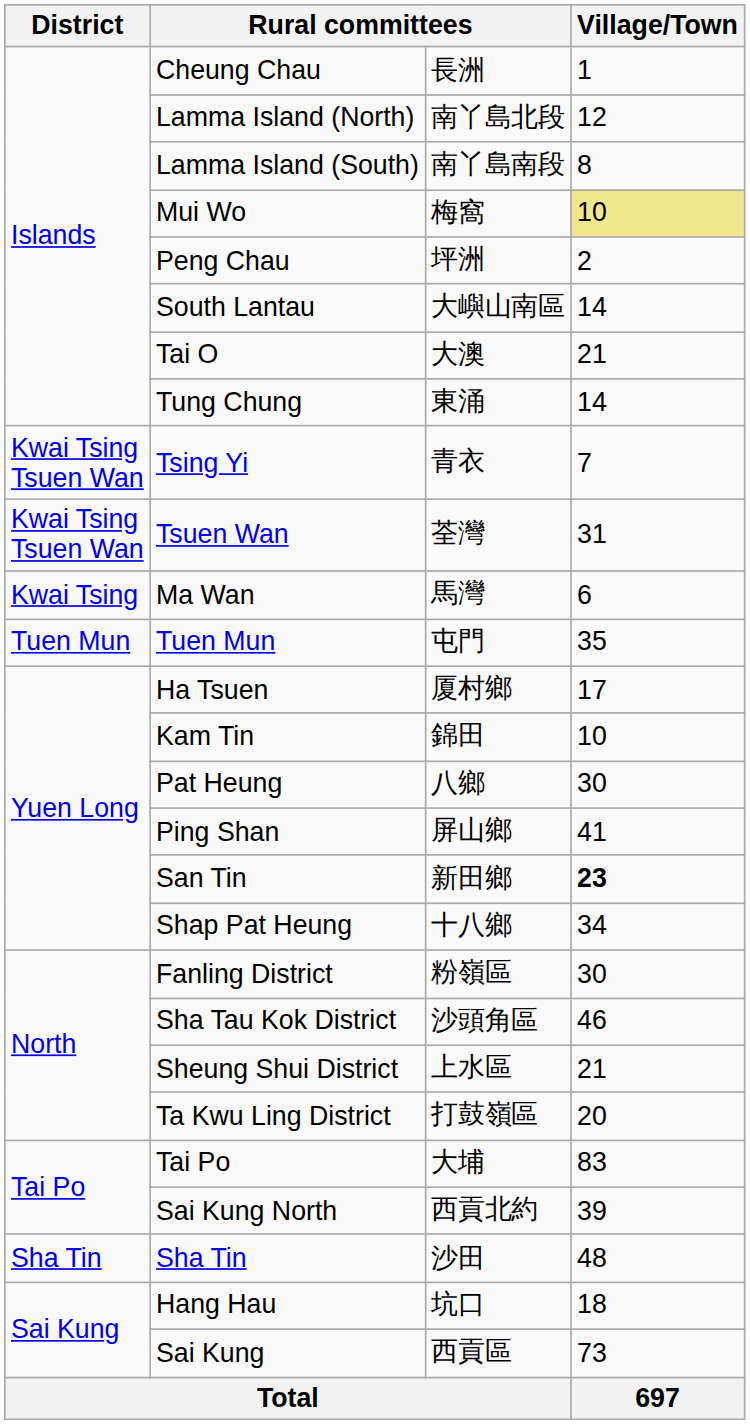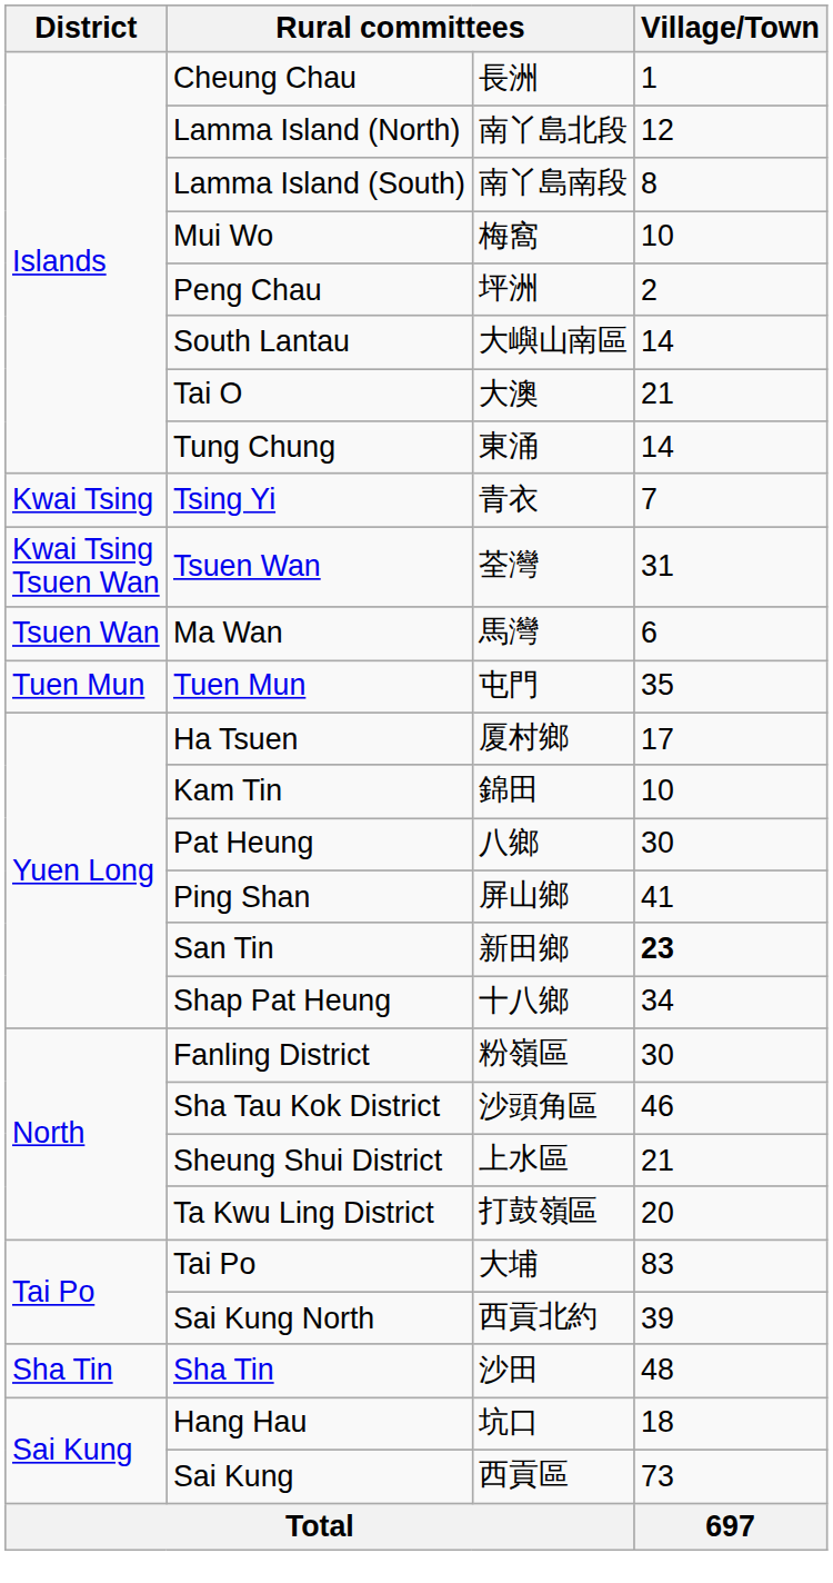 <table class="wikitable">
 <tr>
 <th>District</th>
 <th colspan="2">Rural committees</th>
 <th>Village/Town</th>
 </tr>
 <tr>
 <td rowspan="8"><a href='#'>Islands</a></td>
 <td>Cheung Chau</td>
 <td>長洲</td>
 <td>1</td>
 </tr>
 <tr>
 <td>Lamma Island (North)</td>
 <td>南丫島北段</td>
 <td>12</td>
 </tr>
 <tr>
 <td>Lamma Island (South)</td>
 <td>南丫島南段</td>
 <td>8</td>
 </tr>
 <tr>
 <td>Mui Wo</td>
 <td>梅窩</td>
-<td style="background: khaki;">10</td>
+<td>10</td>
 </tr>
 <tr>
 <td>Peng Chau</td>
 <td>坪洲</td>
 <td>2</td>
 </tr>
 <tr>
 <td>South Lantau</td>
 <td>大嶼山南區</td>
 <td>14</td>
 </tr>
 <tr>
 <td>Tai O</td>
 <td>大澳</td>
 <td>21</td>
 </tr>
 <tr>
 <td>Tung Chung</td>
 <td>東涌</td>
 <td>14</td>
 </tr>
 <tr>
-<td><a href='#'>Kwai Tsing</a><br><a href='#'>Tsuen Wan</a></td>
+<td><a href='#'>Kwai Tsing</a></td>
 <td><a href='#'>Tsing Yi</a></td>
 <td>青衣</td>
 <td>7</td>
 </tr>
 <tr>
 <td><a href='#'>Kwai Tsing</a><br><a href='#'>Tsuen Wan</a></td>
 <td><a href='#'>Tsuen Wan</a></td>
 <td>荃灣</td>
 <td>31</td>
 </tr>
 <tr>
-<td><a href='#'>Kwai Tsing</a></td>
+<td><a href='#'>Tsuen Wan</a></td>
 <td>Ma Wan</td>
 <td>馬灣</td>
 <td>6</td>
 </tr>
 <tr>
 <td><a href='#'>Tuen Mun</a></td>
 <td><a href='#'>Tuen Mun</a></td>
 <td>屯門</td>
 <td>35</td>
 </tr>
 <tr>
 <td rowspan="6"><a href='#'>Yuen Long</a></td>
 <td>Ha Tsuen</td>
 <td>厦村鄉</td>
 <td>17</td>
 </tr>
 <tr>
 <td>Kam Tin</td>
 <td>錦田</td>
 <td>10</td>
 </tr>
 <tr>
 <td>Pat Heung</td>
 <td>八鄉</td>
 <td>30</td>
 </tr>
 <tr>
 <td>Ping Shan</td>
 <td>屏山鄉</td>
 <td>41</td>
 </tr>
 <tr>
 <td>San Tin</td>
 <td>新田鄉</td>
 <td><strong>23</strong></td>
 </tr>
 <tr>
 <td>Shap Pat Heung</td>
 <td>十八鄉</td>
 <td>34</td>
 </tr>
 <tr>
 <td rowspan="4"><a href='#'>North</a></td>
 <td>Fanling District</td>
 <td>粉嶺區</td>
 <td>30</td>
 </tr>
 <tr>
 <td>Sha Tau Kok District</td>
 <td>沙頭角區</td>
 <td>46</td>
 </tr>
 <tr>
 <td>Sheung Shui District</td>
 <td>上水區</td>
 <td>21</td>
 </tr>
 <tr>
 <td>Ta Kwu Ling District</td>
 <td>打鼓嶺區</td>
 <td>20</td>
 </tr>
 <tr>
 <td rowspan="2"><a href='#'>Tai Po</a></td>
 <td>Tai Po</td>
 <td>大埔</td>
 <td>83</td>
 </tr>
 <tr>
 <td>Sai Kung North</td>
 <td>西貢北約</td>
 <td>39</td>
 </tr>
 <tr>
 <td><a href='#'>Sha Tin</a></td>
 <td><a href='#'>Sha Tin</a></td>
 <td>沙田</td>
 <td>48</td>
 </tr>
 <tr>
 <td rowspan="2"><a href='#'>Sai Kung</a></td>
 <td>Hang Hau</td>
 <td>坑口</td>
 <td>18</td>
 </tr>
 <tr>
 <td>Sai Kung</td>
 <td>西貢區</td>
 <td>73</td>
 </tr>
 <tr>
 <th colspan="3">Total</th>
 <th>697</th>
 </tr>
 </table>
